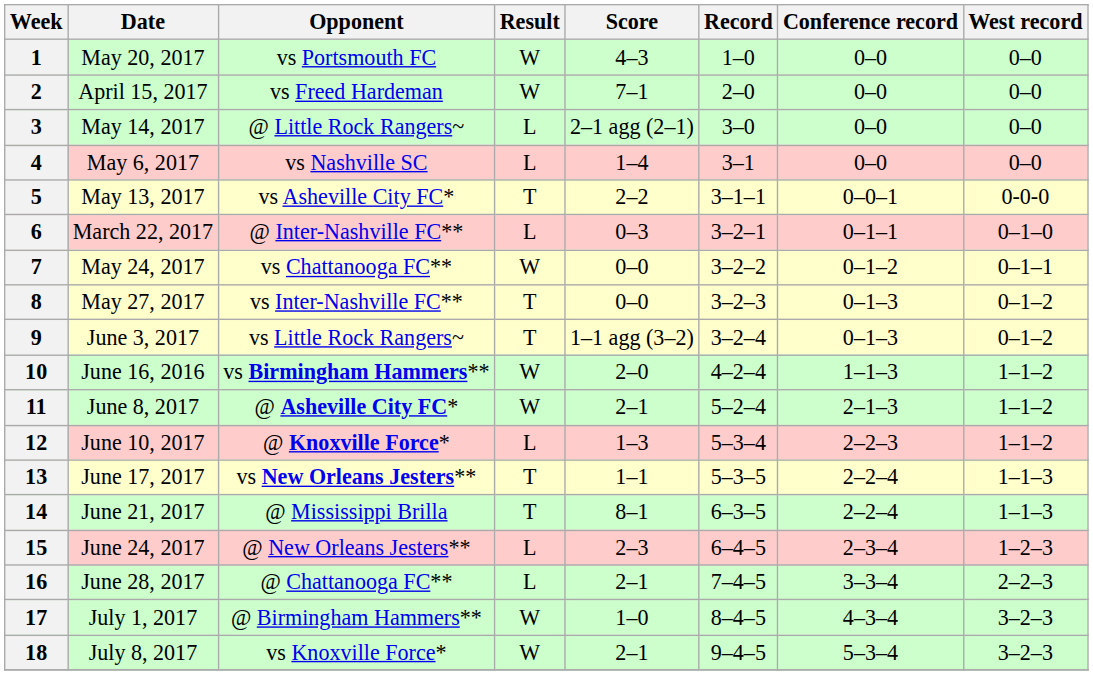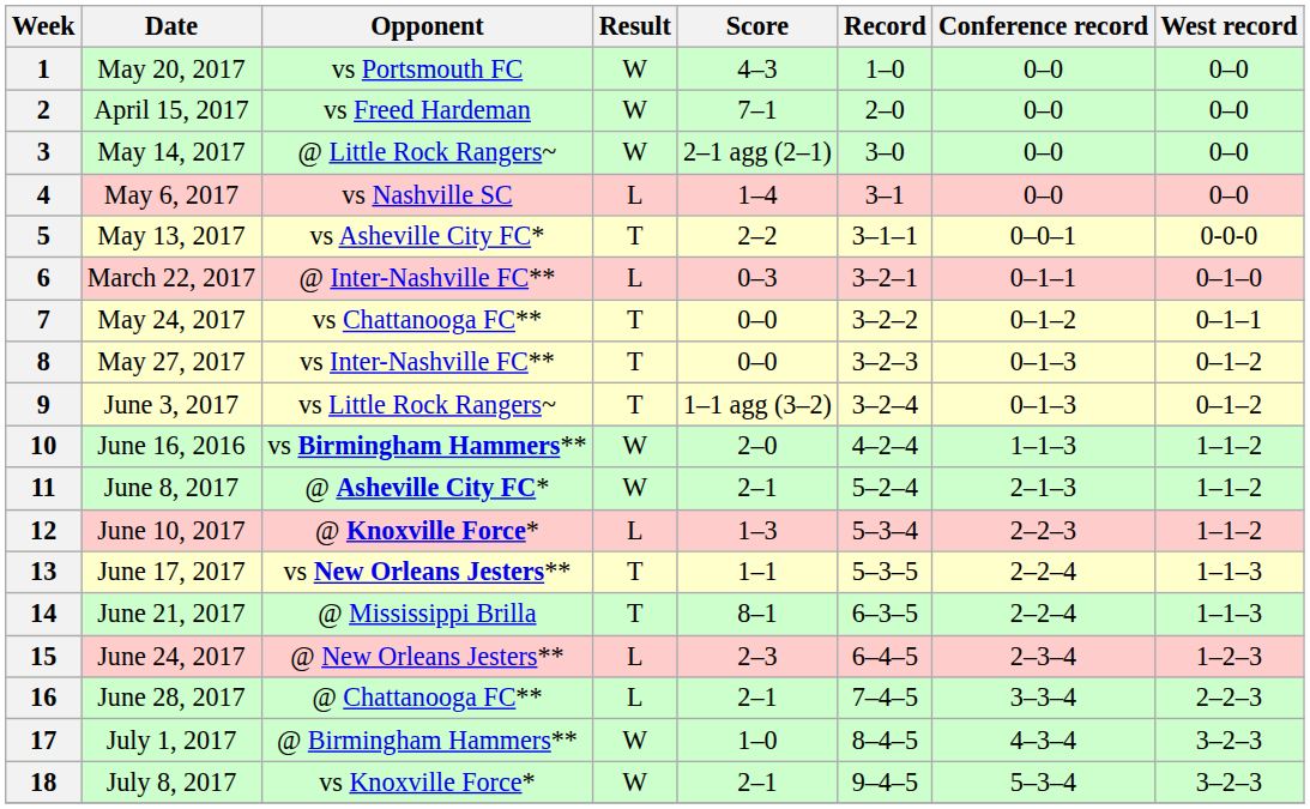 <table class="wikitable" style="text-align:center">
 <tr>
 <th>Week</th>
 <th>Date</th>
 <th>Opponent</th>
 <th>Result</th>
 <th>Score</th>
 <th>Record</th>
 <th>Conference record</th>
 <th>West record</th>
 </tr>
 <tr bgcolor="CCFFCC">
 <th>1</th>
 <td>May 20, 2017</td>
 <td>vs <a href='#'>Portsmouth FC</a></td>
 <td>W</td>
 <td>4–3</td>
 <td>1–0</td>
 <td>0–0</td>
 <td>0–0</td>
 </tr>
 <tr bgcolor="CCFFCC">
 <th>2</th>
 <td>April 15, 2017</td>
 <td>vs <a href='#'>Freed Hardeman</a></td>
 <td>W</td>
 <td>7–1</td>
 <td>2–0</td>
 <td>0–0</td>
 <td>0–0</td>
 </tr>
 <tr bgcolor="CCFFCC">
 <th>3</th>
 <td>May 14, 2017</td>
 <td>@ <a href='#'>Little Rock Rangers</a>~</td>
-<td>L</td>
+<td>W</td>
 <td>2–1 agg (2–1)</td>
 <td>3–0</td>
 <td>0–0</td>
 <td>0–0</td>
 </tr>
 <tr bgcolor="FFCCCC">
 <th>4</th>
 <td>May 6, 2017</td>
 <td>vs <a href='#'>Nashville SC</a></td>
 <td>L</td>
 <td>1–4</td>
 <td>3–1</td>
 <td>0–0</td>
 <td>0–0</td>
 </tr>
 <tr bgcolor="FFFFCC">
 <th>5</th>
 <td>May 13, 2017</td>
 <td>vs <a href='#'>Asheville City FC</a>*</td>
 <td>T</td>
 <td>2–2</td>
 <td>3–1–1</td>
 <td>0–0–1</td>
 <td>0-0-0</td>
 </tr>
 <tr bgcolor="FFCCCC">
 <th>6</th>
 <td>March 22, 2017</td>
 <td>@ <a href='#'>Inter-Nashville FC</a>**</td>
 <td>L</td>
 <td>0–3</td>
 <td>3–2–1</td>
 <td>0–1–1</td>
 <td>0–1–0</td>
 </tr>
 <tr bgcolor="FFFFCC">
 <th>7</th>
 <td>May 24, 2017</td>
 <td>vs <a href='#'>Chattanooga FC</a>**</td>
-<td>W</td>
+<td>T</td>
 <td>0–0</td>
 <td>3–2–2</td>
 <td>0–1–2</td>
 <td>0–1–1</td>
 </tr>
 <tr bgcolor="FFFFCC">
 <th>8</th>
 <td>May 27, 2017</td>
 <td>vs <a href='#'>Inter-Nashville FC</a>**</td>
 <td>T</td>
 <td>0–0</td>
 <td>3–2–3</td>
 <td>0–1–3</td>
 <td>0–1–2</td>
 </tr>
 <tr bgcolor="FFFFCC">
 <th>9</th>
 <td>June 3, 2017</td>
 <td>vs <a href='#'>Little Rock Rangers</a>~</td>
 <td>T</td>
 <td>1–1 agg (3–2)</td>
 <td>3–2–4</td>
 <td>0–1–3</td>
 <td>0–1–2</td>
 </tr>
 <tr bgcolor="CCFFCC">
 <th>10</th>
 <td>June 16, 2016</td>
 <td>vs <strong><a href='#'>Birmingham Hammers</a></strong>**</td>
 <td>W</td>
 <td>2–0</td>
 <td>4–2–4</td>
 <td>1–1–3</td>
 <td>1–1–2</td>
 </tr>
 <tr bgcolor="CCFFCC">
 <th>11</th>
 <td>June 8, 2017</td>
 <td>@ <strong><a href='#'>Asheville City FC</a></strong>*</td>
 <td>W</td>
 <td>2–1</td>
 <td>5–2–4</td>
 <td>2–1–3</td>
 <td>1–1–2</td>
 </tr>
 <tr bgcolor="FFCCCC">
 <th>12</th>
 <td>June 10, 2017</td>
 <td>@ <strong><a href='#'>Knoxville Force</a></strong>*</td>
 <td>L</td>
 <td>1–3</td>
 <td>5–3–4</td>
 <td>2–2–3</td>
 <td>1–1–2</td>
 </tr>
 <tr bgcolor="FFFFCC">
 <th>13</th>
 <td>June 17, 2017</td>
 <td>vs <strong><a href='#'>New Orleans Jesters</a></strong>**</td>
 <td>T</td>
 <td>1–1</td>
 <td>5–3–5</td>
 <td>2–2–4</td>
 <td>1–1–3</td>
 </tr>
 <tr bgcolor="CCFFCC">
 <th>14</th>
 <td>June 21, 2017</td>
 <td>@ <a href='#'>Mississippi Brilla</a></td>
 <td>T</td>
 <td>8–1</td>
 <td>6–3–5</td>
 <td>2–2–4</td>
 <td>1–1–3</td>
 </tr>
 <tr bgcolor="FFCCCC">
 <th>15</th>
 <td>June 24, 2017</td>
 <td>@ <a href='#'>New Orleans Jesters</a>**</td>
 <td>L</td>
 <td>2–3</td>
 <td>6–4–5</td>
 <td>2–3–4</td>
 <td>1–2–3</td>
 </tr>
 <tr bgcolor="CCFFCC">
 <th>16</th>
 <td>June 28, 2017</td>
 <td>@ <a href='#'>Chattanooga FC</a>**</td>
 <td>L</td>
 <td>2–1</td>
 <td>7–4–5</td>
 <td>3–3–4</td>
 <td>2–2–3</td>
 </tr>
 <tr bgcolor="CCFFCC">
 <th>17</th>
 <td>July 1, 2017</td>
 <td>@ <a href='#'>Birmingham Hammers</a>**</td>
 <td>W</td>
 <td>1–0</td>
 <td>8–4–5</td>
 <td>4–3–4</td>
 <td>3–2–3</td>
 </tr>
 <tr bgcolor="CCFFCC">
 <th>18</th>
 <td>July 8, 2017</td>
 <td>vs <a href='#'>Knoxville Force</a>*</td>
 <td>W</td>
 <td>2–1</td>
 <td>9–4–5</td>
 <td>5–3–4</td>
 <td>3–2–3</td>
 </tr>
 <tr bgcolor="CCFFFF">
 </tr>
 </table>
